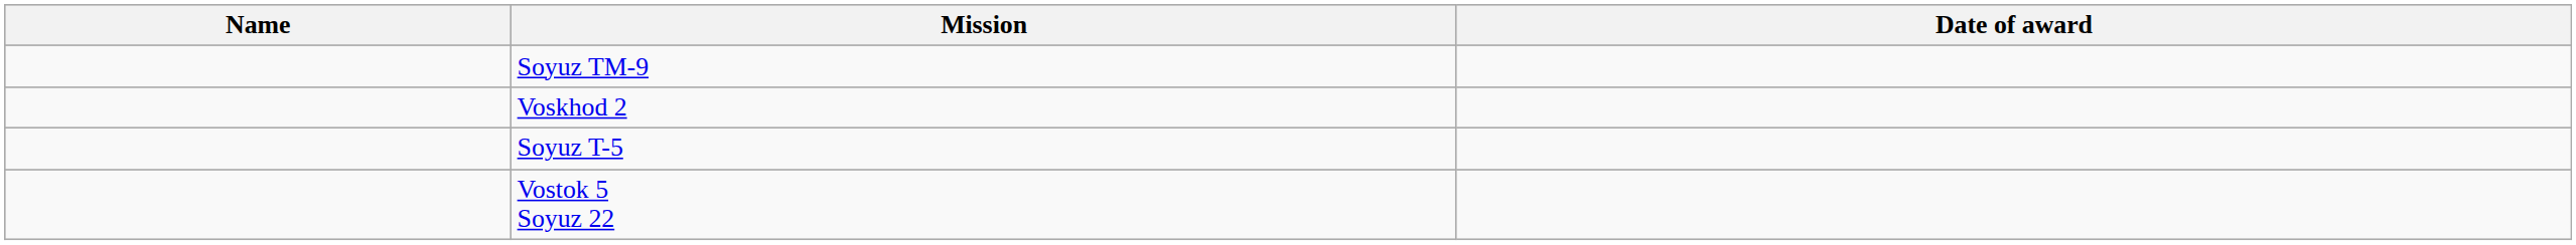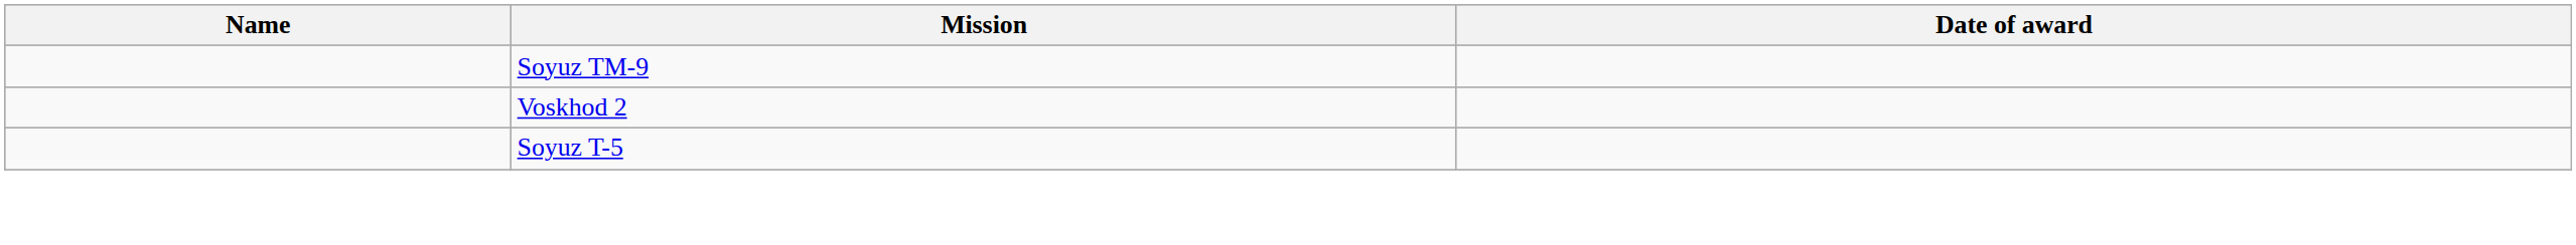 <table class="wikitable sortable" width="100%">
 <tr>
 <th>Name</th>
 <th>Mission</th>
 <th>Date of award</th>
 </tr>
 <tr>
 <td><strong></strong><br></td>
 <td><a href='#'>Soyuz TM-9</a></td>
 <td></td>
 </tr>
 <tr>
 <td><strong></strong><br></td>
 <td><a href='#'>Voskhod 2</a></td>
 <td></td>
 </tr>
 <tr>
 <td><strong></strong><br></td>
 <td><a href='#'>Soyuz T-5</a></td>
 <td></td>
 </tr>
-<tr>
-<td><strong></strong><br></td>
-<td><a href='#'>Vostok 5</a><br><a href='#'>Soyuz 22</a></td>
-<td><br></td>
-</tr>
 </table>
